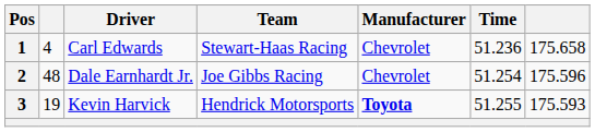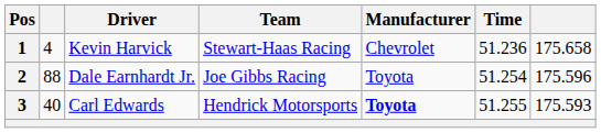 <table class="wikitable" style="font-size:95%">
 <tr>
 <th>Pos</th>
 <th></th>
 <th>Driver</th>
 <th>Team</th>
 <th>Manufacturer</th>
 <th>Time</th>
 <th></th>
 </tr>
 <tr>
 <th>1</th>
 <td>4</td>
-<td><a href='#'>Carl Edwards</a></td>
+<td><a href='#'>Kevin Harvick</a></td>
 <td><a href='#'>Stewart-Haas Racing</a></td>
 <td><a href='#'>Chevrolet</a></td>
 <td>51.236</td>
 <td>175.658</td>
 </tr>
 <tr>
 <th>2</th>
-<td>48</td>
+<td>88</td>
 <td><a href='#'>Dale Earnhardt Jr.</a></td>
 <td><a href='#'>Joe Gibbs Racing</a></td>
-<td><a href='#'>Chevrolet</a></td>
+<td><a href='#'>Toyota</a></td>
 <td>51.254</td>
 <td>175.596</td>
 </tr>
 <tr>
 <th>3</th>
-<td>19</td>
-<td><a href='#'>Kevin Harvick</a></td>
+<td>40</td>
+<td><a href='#'>Carl Edwards</a></td>
 <td><a href='#'>Hendrick Motorsports</a></td>
 <td><strong><a href='#'>Toyota</a></strong></td>
 <td>51.255</td>
 <td>175.593</td>
 </tr>
 <tr>
 <th colspan="7"></th>
 </tr>
 </table>
